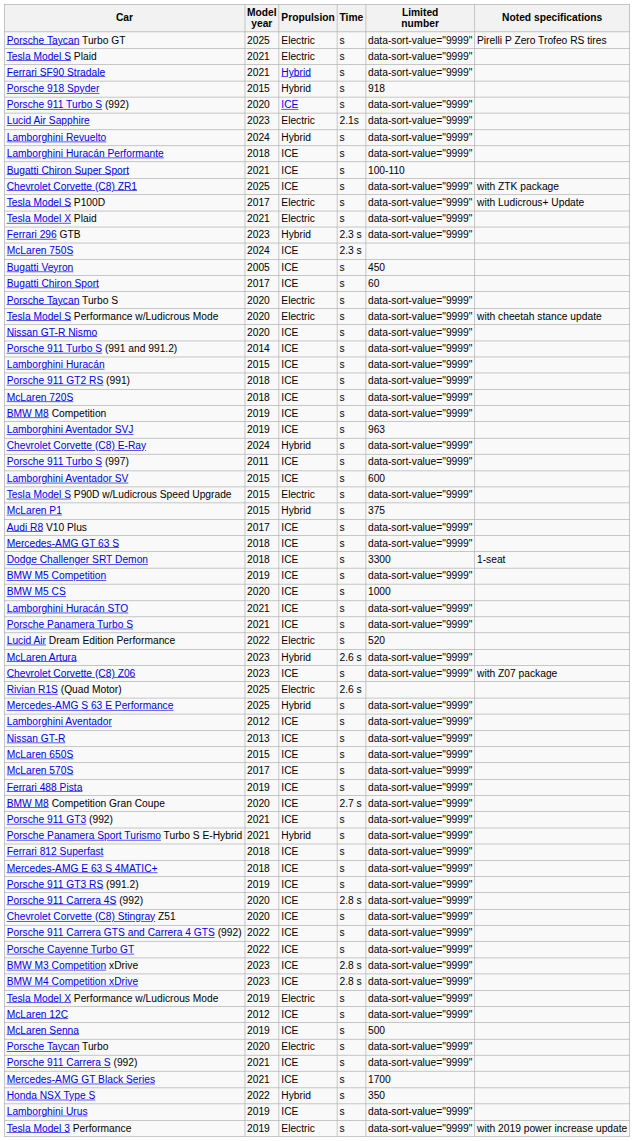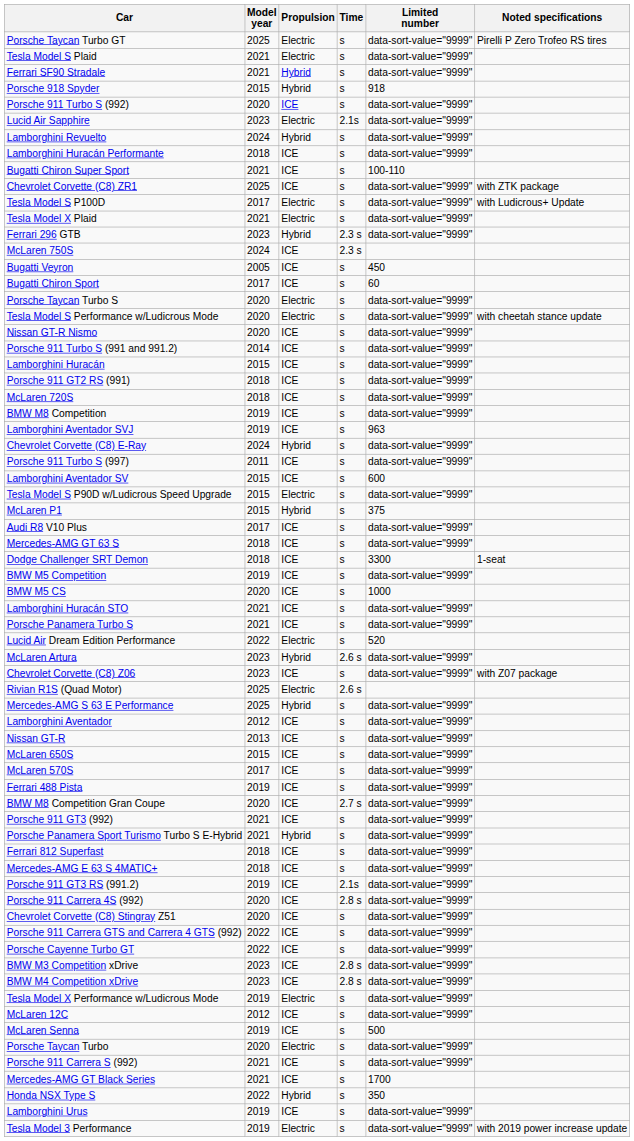 <table class="wikitable sortable mw-collapsible">
 <tr>
 <th>Car</th>
 <th>Model<br>year</th>
 <th>Propulsion</th>
 <th>Time</th>
 <th>Limited<br>number</th>
 <th>Noted specifications</th>
 </tr>
 <tr>
 <td><a href='#'>Porsche Taycan</a> Turbo GT</td>
 <td>2025</td>
 <td>Electric</td>
 <td>s</td>
 <td>data-sort-value="9999" </td>
 <td>Pirelli P Zero Trofeo RS tires</td>
 </tr>
 <tr>
 <td><a href='#'>Tesla Model S</a> Plaid</td>
 <td>2021</td>
 <td>Electric</td>
 <td>s</td>
 <td>data-sort-value="9999" </td>
 <td></td>
 </tr>
 <tr>
 <td><a href='#'>Ferrari SF90 Stradale</a></td>
 <td>2021</td>
 <td><a href='#'>Hybrid</a></td>
 <td>s</td>
 <td>data-sort-value="9999" </td>
 <td></td>
 </tr>
 <tr>
 <td><a href='#'>Porsche 918 Spyder</a></td>
 <td>2015</td>
 <td>Hybrid</td>
 <td>s</td>
 <td>918</td>
 <td></td>
 </tr>
 <tr>
 <td><a href='#'>Porsche 911 Turbo S</a> (992)</td>
 <td>2020</td>
 <td><a href='#'>ICE</a></td>
 <td>s</td>
 <td>data-sort-value="9999" </td>
 <td></td>
 </tr>
 <tr>
 <td><a href='#'>Lucid Air Sapphire</a></td>
 <td>2023</td>
 <td>Electric</td>
 <td>2.1s</td>
 <td>data-sort-value="9999" </td>
 <td></td>
 </tr>
 <tr>
 <td><a href='#'>Lamborghini Revuelto</a></td>
 <td>2024</td>
 <td>Hybrid</td>
 <td>s</td>
 <td>data-sort-value="9999" </td>
 <td></td>
 </tr>
 <tr>
 <td><a href='#'>Lamborghini Huracán Performante</a></td>
 <td>2018</td>
 <td>ICE</td>
 <td>s</td>
 <td>data-sort-value="9999" </td>
 <td></td>
 </tr>
 <tr>
 <td><a href='#'>Bugatti Chiron Super Sport</a></td>
 <td>2021</td>
 <td>ICE</td>
 <td>s</td>
 <td>100-110</td>
 <td></td>
 </tr>
 <tr>
 <td><a href='#'>Chevrolet Corvette (C8) ZR1</a></td>
 <td>2025</td>
 <td>ICE</td>
 <td>s</td>
 <td>data-sort-value="9999" </td>
 <td>with ZTK package</td>
 </tr>
 <tr>
 <td><a href='#'>Tesla Model S</a> P100D</td>
 <td>2017</td>
 <td>Electric</td>
 <td>s</td>
 <td>data-sort-value="9999" </td>
 <td>with Ludicrous+ Update</td>
 </tr>
 <tr>
 <td><a href='#'>Tesla Model X</a> Plaid</td>
 <td>2021</td>
 <td>Electric</td>
 <td>s</td>
 <td>data-sort-value="9999" </td>
 <td></td>
 </tr>
 <tr>
 <td><a href='#'>Ferrari 296</a> GTB</td>
 <td>2023</td>
 <td>Hybrid</td>
 <td>2.3 s</td>
 <td>data-sort-value="9999" </td>
 <td></td>
 </tr>
 <tr>
 <td><a href='#'>McLaren 750S</a></td>
 <td>2024</td>
 <td>ICE</td>
 <td>2.3 s</td>
 <td></td>
 <td></td>
 </tr>
 <tr>
 <td><a href='#'>Bugatti Veyron</a></td>
 <td>2005</td>
 <td>ICE</td>
 <td>s</td>
 <td>450</td>
 <td></td>
 </tr>
 <tr>
 <td><a href='#'>Bugatti Chiron Sport</a></td>
 <td>2017</td>
 <td>ICE</td>
 <td>s</td>
 <td>60</td>
 <td></td>
 </tr>
 <tr>
 <td><a href='#'>Porsche Taycan</a> Turbo S</td>
 <td>2020</td>
 <td>Electric</td>
 <td>s</td>
 <td>data-sort-value="9999" </td>
 <td></td>
 </tr>
 <tr>
 <td><a href='#'>Tesla Model S</a> Performance w/Ludicrous Mode</td>
 <td>2020</td>
 <td>Electric</td>
 <td>s</td>
 <td>data-sort-value="9999" </td>
 <td>with cheetah stance update</td>
 </tr>
 <tr>
 <td><a href='#'>Nissan GT-R Nismo</a></td>
 <td>2020</td>
 <td>ICE</td>
 <td>s</td>
 <td>data-sort-value="9999" </td>
 <td></td>
 </tr>
 <tr>
 <td><a href='#'>Porsche 911 Turbo S</a> (991 and 991.2)</td>
 <td>2014</td>
 <td>ICE</td>
 <td>s</td>
 <td>data-sort-value="9999" </td>
 <td></td>
 </tr>
 <tr>
 <td><a href='#'>Lamborghini Huracán</a></td>
 <td>2015</td>
 <td>ICE</td>
 <td>s</td>
 <td>data-sort-value="9999" </td>
 <td></td>
 </tr>
 <tr>
 <td><a href='#'>Porsche 911 GT2 RS</a> (991)</td>
 <td>2018</td>
 <td>ICE</td>
 <td>s</td>
 <td>data-sort-value="9999" </td>
 <td></td>
 </tr>
 <tr>
 <td><a href='#'>McLaren 720S</a></td>
 <td>2018</td>
 <td>ICE</td>
 <td>s</td>
 <td>data-sort-value="9999" </td>
 <td></td>
 </tr>
 <tr>
 <td><a href='#'>BMW M8</a> Competition</td>
 <td>2019</td>
 <td>ICE</td>
 <td>s</td>
 <td>data-sort-value="9999" </td>
 <td></td>
 </tr>
 <tr>
 <td><a href='#'>Lamborghini Aventador SVJ</a></td>
 <td>2019</td>
 <td>ICE</td>
 <td>s</td>
 <td>963</td>
 <td></td>
 </tr>
 <tr>
 <td><a href='#'>Chevrolet Corvette (C8) E-Ray</a></td>
 <td>2024</td>
 <td>Hybrid</td>
 <td>s</td>
 <td>data-sort-value="9999" </td>
 <td></td>
 </tr>
 <tr>
 <td><a href='#'>Porsche 911 Turbo S</a> (997)</td>
 <td>2011</td>
 <td>ICE</td>
 <td>s</td>
 <td>data-sort-value="9999" </td>
 <td></td>
 </tr>
 <tr>
 <td><a href='#'>Lamborghini Aventador SV</a></td>
 <td>2015</td>
 <td>ICE</td>
 <td>s</td>
 <td>600</td>
 <td></td>
 </tr>
 <tr>
 <td><a href='#'>Tesla Model S</a> P90D w/Ludicrous Speed Upgrade</td>
 <td>2015</td>
 <td>Electric</td>
 <td>s</td>
 <td>data-sort-value="9999" </td>
 <td></td>
 </tr>
 <tr>
 <td><a href='#'>McLaren P1</a></td>
 <td>2015</td>
 <td>Hybrid</td>
 <td>s</td>
 <td>375</td>
 <td></td>
 </tr>
 <tr>
 <td><a href='#'>Audi R8</a> V10 Plus</td>
 <td>2017</td>
 <td>ICE</td>
 <td>s</td>
 <td>data-sort-value="9999" </td>
 <td></td>
 </tr>
 <tr>
 <td><a href='#'>Mercedes-AMG GT 63 S</a></td>
 <td>2018</td>
 <td>ICE</td>
 <td>s</td>
 <td>data-sort-value="9999" </td>
 <td></td>
 </tr>
 <tr>
 <td><a href='#'>Dodge Challenger SRT Demon</a></td>
 <td>2018</td>
 <td>ICE</td>
 <td>s</td>
 <td>3300</td>
 <td>1-seat</td>
 </tr>
 <tr>
 <td><a href='#'>BMW M5 Competition</a></td>
 <td>2019</td>
 <td>ICE</td>
 <td>s</td>
 <td>data-sort-value="9999" </td>
 <td></td>
 </tr>
 <tr>
 <td><a href='#'>BMW M5 CS</a></td>
 <td>2020</td>
 <td>ICE</td>
 <td>s</td>
 <td>1000</td>
 <td></td>
 </tr>
 <tr>
 <td><a href='#'>Lamborghini Huracán STO</a></td>
 <td>2021</td>
 <td>ICE</td>
 <td>s</td>
 <td>data-sort-value="9999" </td>
 <td></td>
 </tr>
 <tr>
 <td><a href='#'>Porsche Panamera Turbo S</a></td>
 <td>2021</td>
 <td>ICE</td>
 <td>s</td>
 <td>data-sort-value="9999" </td>
 <td></td>
 </tr>
 <tr>
 <td><a href='#'>Lucid Air</a> Dream Edition Performance</td>
 <td>2022</td>
 <td>Electric</td>
 <td>s</td>
 <td>520</td>
 <td></td>
 </tr>
 <tr>
 <td><a href='#'>McLaren Artura</a></td>
 <td>2023</td>
 <td>Hybrid</td>
 <td>2.6 s</td>
 <td>data-sort-value="9999" </td>
 <td></td>
 </tr>
 <tr>
 <td><a href='#'>Chevrolet Corvette (C8) Z06</a></td>
 <td>2023</td>
 <td>ICE</td>
 <td>s</td>
 <td>data-sort-value="9999" </td>
 <td>with Z07 package</td>
 </tr>
 <tr>
 <td><a href='#'>Rivian R1S</a> (Quad Motor)</td>
 <td>2025</td>
 <td>Electric</td>
 <td>2.6 s</td>
 <td></td>
 <td></td>
 </tr>
 <tr>
 <td><a href='#'>Mercedes-AMG S 63 E Performance</a></td>
 <td>2025</td>
 <td>Hybrid</td>
 <td>s</td>
 <td>data-sort-value="9999" </td>
 <td></td>
 </tr>
 <tr>
 <td><a href='#'>Lamborghini Aventador</a></td>
 <td>2012</td>
 <td>ICE</td>
 <td>s</td>
 <td>data-sort-value="9999" </td>
 <td></td>
 </tr>
 <tr>
 <td><a href='#'>Nissan GT-R</a></td>
 <td>2013</td>
 <td>ICE</td>
 <td>s</td>
 <td>data-sort-value="9999" </td>
 <td></td>
 </tr>
 <tr>
 <td><a href='#'>McLaren 650S</a></td>
 <td>2015</td>
 <td>ICE</td>
 <td>s</td>
 <td>data-sort-value="9999" </td>
 <td></td>
 </tr>
 <tr>
 <td><a href='#'>McLaren 570S</a></td>
 <td>2017</td>
 <td>ICE</td>
 <td>s</td>
 <td>data-sort-value="9999" </td>
 <td></td>
 </tr>
 <tr>
 <td><a href='#'>Ferrari 488 Pista</a></td>
 <td>2019</td>
 <td>ICE</td>
 <td>s</td>
 <td>data-sort-value="9999" </td>
 <td></td>
 </tr>
 <tr>
 <td><a href='#'>BMW M8</a> Competition Gran Coupe</td>
 <td>2020</td>
 <td>ICE</td>
 <td>2.7 s</td>
 <td>data-sort-value="9999" </td>
 <td></td>
 </tr>
 <tr>
 <td><a href='#'>Porsche 911 GT3</a> (992)</td>
 <td>2021</td>
 <td>ICE</td>
 <td>s</td>
 <td>data-sort-value="9999" </td>
 <td></td>
 </tr>
 <tr>
 <td><a href='#'>Porsche Panamera Sport Turismo</a> Turbo S E-Hybrid</td>
 <td>2021</td>
 <td>Hybrid</td>
 <td>s</td>
 <td>data-sort-value="9999" </td>
 <td></td>
 </tr>
 <tr>
 <td><a href='#'>Ferrari 812 Superfast</a></td>
 <td>2018</td>
 <td>ICE</td>
 <td>s</td>
 <td>data-sort-value="9999" </td>
 <td></td>
 </tr>
 <tr>
 <td><a href='#'>Mercedes-AMG E 63 S 4MATIC+</a></td>
 <td>2018</td>
 <td>ICE</td>
 <td>s</td>
 <td>data-sort-value="9999" </td>
 <td></td>
 </tr>
 <tr>
 <td><a href='#'>Porsche 911 GT3 RS</a> (991.2)</td>
 <td>2019</td>
 <td>ICE</td>
-<td>s</td>
+<td>2.1s</td>
 <td>data-sort-value="9999" </td>
 <td></td>
 </tr>
 <tr>
 <td><a href='#'>Porsche 911 Carrera 4S</a> (992)</td>
 <td>2020</td>
 <td>ICE</td>
 <td>2.8 s</td>
 <td>data-sort-value="9999" </td>
 <td></td>
 </tr>
 <tr>
 <td><a href='#'>Chevrolet Corvette (C8) Stingray</a> Z51</td>
 <td>2020</td>
 <td>ICE</td>
 <td>s</td>
 <td>data-sort-value="9999" </td>
 <td></td>
 </tr>
 <tr>
 <td><a href='#'>Porsche 911 Carrera GTS and Carrera 4 GTS</a> (992)</td>
 <td>2022</td>
 <td>ICE</td>
 <td>s</td>
 <td>data-sort-value="9999" </td>
 <td></td>
 </tr>
 <tr>
 <td><a href='#'>Porsche Cayenne Turbo GT</a></td>
 <td>2022</td>
 <td>ICE</td>
 <td>s</td>
 <td>data-sort-value="9999" </td>
 <td></td>
 </tr>
 <tr>
 <td><a href='#'>BMW M3 Competition</a> xDrive</td>
 <td>2023</td>
 <td>ICE</td>
 <td>2.8 s</td>
 <td>data-sort-value="9999" </td>
 <td></td>
 </tr>
 <tr>
 <td><a href='#'>BMW M4 Competition xDrive</a></td>
 <td>2023</td>
 <td>ICE</td>
 <td>2.8 s</td>
 <td>data-sort-value="9999" </td>
 <td></td>
 </tr>
 <tr>
 <td><a href='#'>Tesla Model X</a> Performance w/Ludicrous Mode</td>
 <td>2019</td>
 <td>Electric</td>
 <td>s</td>
 <td>data-sort-value="9999" </td>
 <td></td>
 </tr>
 <tr>
 <td><a href='#'>McLaren 12C</a></td>
 <td>2012</td>
 <td>ICE</td>
 <td>s</td>
 <td>data-sort-value="9999" </td>
 <td></td>
 </tr>
 <tr>
 <td><a href='#'>McLaren Senna</a></td>
 <td>2019</td>
 <td>ICE</td>
 <td>s</td>
 <td>500</td>
 <td></td>
 </tr>
 <tr>
 <td><a href='#'>Porsche Taycan</a> Turbo</td>
 <td>2020</td>
 <td>Electric</td>
 <td>s</td>
 <td>data-sort-value="9999" </td>
 <td></td>
 </tr>
 <tr>
 <td><a href='#'>Porsche 911 Carrera S</a> (992)</td>
 <td>2021</td>
 <td>ICE</td>
 <td>s</td>
 <td>data-sort-value="9999" </td>
 <td></td>
 </tr>
 <tr>
 <td><a href='#'>Mercedes-AMG GT Black Series</a></td>
 <td>2021</td>
 <td>ICE</td>
 <td>s</td>
 <td>1700</td>
 <td></td>
 </tr>
 <tr>
 <td><a href='#'>Honda NSX Type S</a></td>
 <td>2022</td>
 <td>Hybrid</td>
 <td>s</td>
 <td>350</td>
 <td></td>
 </tr>
 <tr>
 <td><a href='#'>Lamborghini Urus</a></td>
 <td>2019</td>
 <td>ICE</td>
 <td>s</td>
 <td>data-sort-value="9999" </td>
 <td></td>
 </tr>
 <tr>
 <td><a href='#'>Tesla Model 3</a> Performance</td>
 <td>2019</td>
 <td>Electric</td>
 <td>s</td>
 <td>data-sort-value="9999" </td>
 <td>with 2019 power increase update</td>
 </tr>
 </table>
